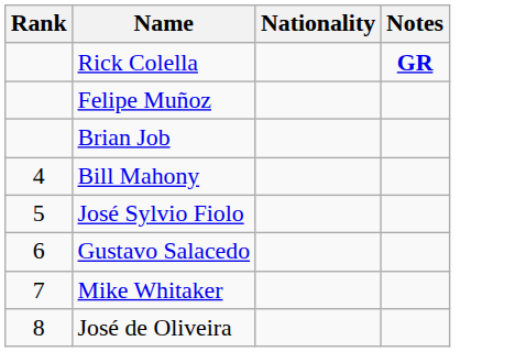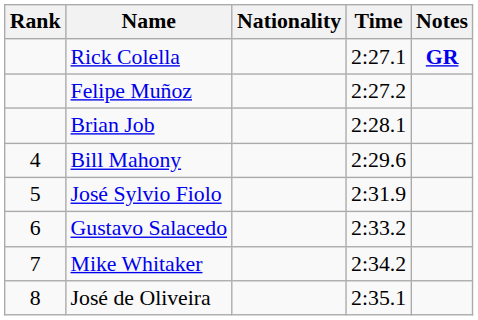 <table class="wikitable sortable" style="text-align:center">
 <tr>
 <th>Rank</th>
 <th>Name</th>
 <th>Nationality</th>
+<th>Time</th>
 <th>Notes</th>
 </tr>
 <tr>
 <td></td>
 <td align=left><a href='#'>Rick Colella</a></td>
 <td align=left></td>
+<td>2:27.1</td>
 <td><strong><a href='#'>GR</a></strong></td>
 </tr>
 <tr>
 <td></td>
 <td align=left><a href='#'>Felipe Muñoz</a></td>
 <td align=left></td>
+<td>2:27.2</td>
 <td></td>
 </tr>
 <tr>
 <td></td>
 <td align=left><a href='#'>Brian Job</a></td>
 <td align=left></td>
+<td>2:28.1</td>
 <td></td>
 </tr>
 <tr>
 <td>4</td>
 <td align=left><a href='#'>Bill Mahony</a></td>
 <td align=left></td>
+<td>2:29.6</td>
 <td></td>
 </tr>
 <tr>
 <td>5</td>
 <td align=left><a href='#'>José Sylvio Fiolo</a></td>
 <td align=left></td>
+<td>2:31.9</td>
 <td></td>
 </tr>
 <tr>
 <td>6</td>
 <td align=left><a href='#'>Gustavo Salacedo</a></td>
 <td align=left></td>
+<td>2:33.2</td>
 <td></td>
 </tr>
 <tr>
 <td>7</td>
 <td align=left><a href='#'>Mike Whitaker</a></td>
 <td align=left></td>
+<td>2:34.2</td>
 <td></td>
 </tr>
 <tr>
 <td>8</td>
 <td align=left>José de Oliveira</td>
 <td align=left></td>
+<td>2:35.1</td>
 <td></td>
 </tr>
 </table>
